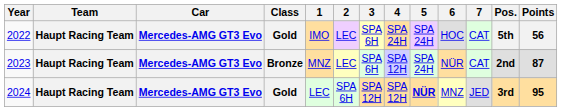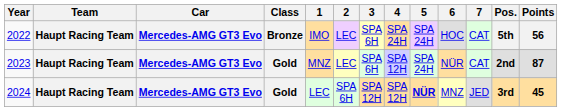 <table class="wikitable" border="1" style="text-align:center; font-size:85%;">
 <tr>
 <th>Year</th>
 <th>Team</th>
 <th>Car</th>
 <th>Class</th>
 <th>1</th>
 <th>2</th>
 <th>3</th>
 <th>4</th>
 <th>5</th>
 <th>6</th>
 <th>7</th>
 <th>Pos.</th>
 <th>Points</th>
 </tr>
 <tr>
 <td><a href='#'>2022</a></td>
 <th nowrap>Haupt Racing Team</th>
 <th nowrap><a href='#'>Mercedes-AMG GT3 Evo</a></th>
-<th>Gold</th>
+<th>Bronze</th>
 <td style="background:#FFDF9F;"><a href='#'>IMO</a><br></td>
 <td style="background:#EFCFFF;"><a href='#'>LEC</a><br></td>
 <td style="background:#FFFFBF;"><a href='#'>SPA<br>6H</a><br></td>
 <td style="background:#FFDF9F;"><a href='#'>SPA<br>24H</a><br></td>
 <td style="background:#EFCFFF;"><a href='#'>SPA<br>24H</a><br></td>
 <td style="background:#DFDFDF;"><a href='#'>HOC</a><br></td>
 <td style="background:#DFFFDF;"><a href='#'>CAT</a><br></td>
 <th>5th</th>
 <th>56</th>
 </tr>
 <tr>
 <td><a href='#'>2023</a></td>
 <th nowrap>Haupt Racing Team</th>
 <th nowrap><a href='#'>Mercedes-AMG GT3 Evo</a></th>
-<th>Bronze</th>
+<th>Gold</th>
 <td style="background:#FFDF9F;"><a href='#'>MNZ</a><br></td>
 <td style="background:#FFFFBF;"><a href='#'>LEC</a><br></td>
 <td style="background:#DFFFDF;"><a href='#'>SPA<br>6H</a><br></td>
 <td style="background:#CFCFFF;"><a href='#'>SPA<br>12H</a><br></td>
 <td style="background:#DFFFDF;"><a href='#'>SPA<br>24H</a><br></td>
 <td style="background:#FFDF9F;"><a href='#'>NÜR</a><br></td>
 <td style="background:#DFFFDF;"><a href='#'>CAT</a><br></td>
 <th style="background:#DFDFDF;">2nd</th>
 <th style="background:#DFDFDF;">87</th>
 </tr>
 <tr>
 <td><a href='#'>2024</a></td>
 <th nowrap>Haupt Racing Team</th>
 <th nowrap><a href='#'>Mercedes-AMG GT3 Evo</a></th>
 <th>Gold</th>
 <td style="background:#DFFFDF;"><a href='#'>LEC</a><br></td>
 <td style="background:#DFFFDF;"><a href='#'>SPA<br>6H</a><br></td>
 <td style="background:#FFDF9F;"><a href='#'>SPA<br>12H</a><br></td>
 <td style="background:#FFDF9F;"><a href='#'>SPA<br>12H</a><br></td>
 <td style="background:#FFDF9F;"><strong><a href='#'>NÜR</a><br></strong></td>
 <td style="background:#FFFFBF;"><a href='#'>MNZ</a><br></td>
 <td style="background:#DFDFDF;"><a href='#'>JED</a><br></td>
 <th style="background:#FFDF9F;">3rd</th>
-<th style="background:#FFDF9F;">95</th>
+<th style="background:#FFDF9F;">45</th>
 </tr>
 </table>
